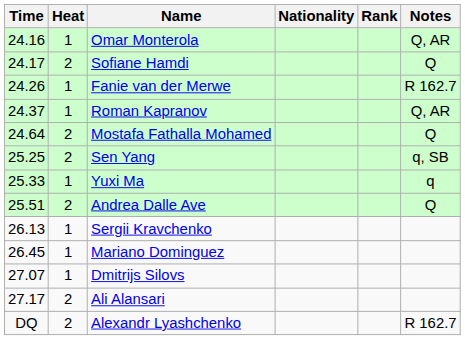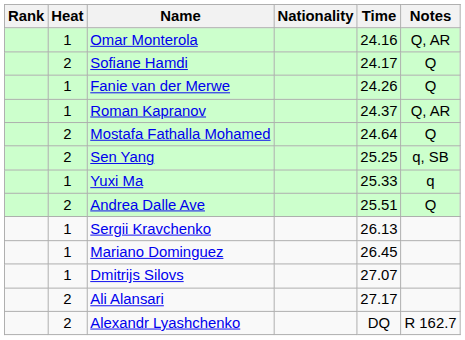 <table class="wikitable sortable" style="text-align:center">
 <tr>
-<th>Time</th>
+<th>Rank</th>
 <th>Heat</th>
 <th>Name</th>
 <th>Nationality</th>
-<th>Rank</th>
+<th>Time</th>
 <th>Notes</th>
 </tr>
 <tr bgcolor=ccffcc>
-<td>24.16</td>
+<td></td>
 <td>1</td>
 <td align=left><a href='#'>Omar Monterola</a></td>
 <td align=left></td>
-<td></td>
+<td>24.16</td>
 <td>Q, AR</td>
 </tr>
 <tr bgcolor=ccffcc>
-<td>24.17</td>
+<td></td>
 <td>2</td>
 <td align=left><a href='#'>Sofiane Hamdi</a></td>
 <td align=left></td>
-<td></td>
+<td>24.17</td>
 <td>Q</td>
 </tr>
 <tr bgcolor=ccffcc>
-<td>24.26</td>
+<td></td>
 <td>1</td>
 <td align=left><a href='#'>Fanie van der Merwe</a></td>
 <td align=left></td>
-<td></td>
-<td>R 162.7</td>
+<td>24.26</td>
+<td>Q</td>
 </tr>
 <tr bgcolor=ccffcc>
-<td>24.37</td>
+<td></td>
 <td>1</td>
 <td align=left><a href='#'>Roman Kapranov</a></td>
 <td align=left></td>
-<td></td>
+<td>24.37</td>
 <td>Q, AR</td>
 </tr>
 <tr bgcolor=ccffcc>
-<td>24.64</td>
+<td></td>
 <td>2</td>
 <td align=left><a href='#'>Mostafa Fathalla Mohamed</a></td>
 <td align=left></td>
-<td></td>
+<td>24.64</td>
 <td>Q</td>
 </tr>
 <tr bgcolor=ccffcc>
-<td>25.25</td>
+<td></td>
 <td>2</td>
 <td align=left><a href='#'>Sen Yang</a></td>
 <td align=left></td>
-<td></td>
+<td>25.25</td>
 <td>q, SB</td>
 </tr>
 <tr bgcolor=ccffcc>
-<td>25.33</td>
+<td></td>
 <td>1</td>
 <td align=left><a href='#'>Yuxi Ma</a></td>
 <td align=left></td>
-<td></td>
+<td>25.33</td>
 <td>q</td>
 </tr>
 <tr bgcolor=ccffcc>
-<td>25.51</td>
+<td></td>
 <td>2</td>
 <td align=left><a href='#'>Andrea Dalle Ave</a></td>
 <td align=left></td>
-<td></td>
+<td>25.51</td>
 <td>Q</td>
 </tr>
 <tr>
-<td>26.13</td>
+<td></td>
 <td>1</td>
 <td align=left><a href='#'>Sergii Kravchenko</a></td>
 <td align=left></td>
-<td></td>
+<td>26.13</td>
 <td></td>
 </tr>
 <tr>
-<td>26.45</td>
+<td></td>
 <td>1</td>
 <td align=left><a href='#'>Mariano Dominguez</a></td>
 <td align=left></td>
-<td></td>
+<td>26.45</td>
 <td></td>
 </tr>
 <tr>
-<td>27.07</td>
+<td></td>
 <td>1</td>
 <td align=left><a href='#'>Dmitrijs Silovs</a></td>
 <td align=left></td>
-<td></td>
+<td>27.07</td>
 <td></td>
 </tr>
 <tr>
-<td>27.17</td>
+<td></td>
 <td>2</td>
 <td align=left><a href='#'>Ali Alansari</a></td>
 <td align=left></td>
-<td></td>
+<td>27.17</td>
 <td></td>
 </tr>
 <tr>
-<td>DQ</td>
+<td></td>
 <td>2</td>
 <td align=left><a href='#'>Alexandr Lyashchenko</a></td>
 <td align=left></td>
-<td></td>
+<td>DQ</td>
 <td>R 162.7</td>
 </tr>
 </table>
